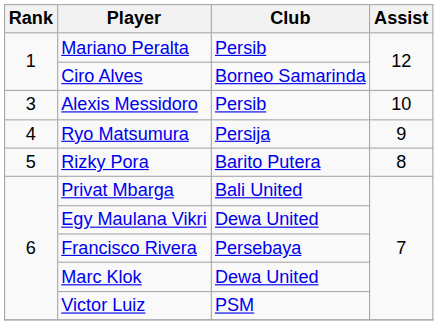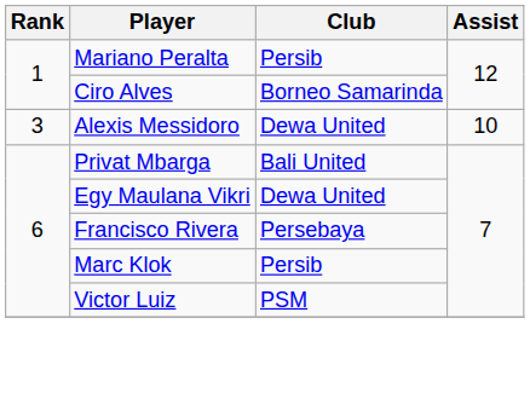 <table class="wikitable" style="text-align:center">
 <tr>
 <th>Rank</th>
 <th>Player</th>
 <th>Club</th>
 <th>Assist</th>
 </tr>
 <tr>
 <td rowspan="2">1</td>
 <td align="left"> <a href='#'>Mariano Peralta</a></td>
 <td align="left"><a href='#'>Persib</a></td>
 <td rowspan="2">12</td>
 </tr>
 <tr>
 <td align="left"> <a href='#'>Ciro Alves</a></td>
 <td align="left"><a href='#'>Borneo Samarinda</a></td>
 </tr>
 <tr>
 <td>3</td>
 <td align="left"> <a href='#'>Alexis Messidoro</a></td>
-<td align="left"><a href='#'>Persib</a></td>
+<td align="left"><a href='#'>Dewa United</a></td>
 <td>10</td>
-</tr>
-<tr>
-<td>4</td>
-<td align="left"> <a href='#'>Ryo Matsumura</a></td>
-<td align="left"><a href='#'>Persija</a></td>
-<td>9</td>
-</tr>
-<tr>
-<td>5</td>
-<td align="left"> <a href='#'>Rizky Pora</a></td>
-<td align="left"><a href='#'>Barito Putera</a></td>
-<td>8</td>
 </tr>
 <tr>
 <td rowspan="5">6</td>
 <td align="left"> <a href='#'>Privat Mbarga</a></td>
 <td align="left"><a href='#'>Bali United</a></td>
 <td rowspan="5">7</td>
 </tr>
 <tr>
 <td align="left"> <a href='#'>Egy Maulana Vikri</a></td>
 <td align="left"><a href='#'>Dewa United</a></td>
 </tr>
 <tr>
 <td align="left"> <a href='#'>Francisco Rivera</a></td>
 <td align="left"><a href='#'>Persebaya</a></td>
 </tr>
 <tr>
 <td align="left"> <a href='#'>Marc Klok</a></td>
-<td align="left"><a href='#'>Dewa United</a></td>
+<td align="left"><a href='#'>Persib</a></td>
 </tr>
 <tr>
 <td align="left"> <a href='#'>Victor Luiz</a></td>
 <td align="left"><a href='#'>PSM</a></td>
 </tr>
 <tr>
 </tr>
 </table>
